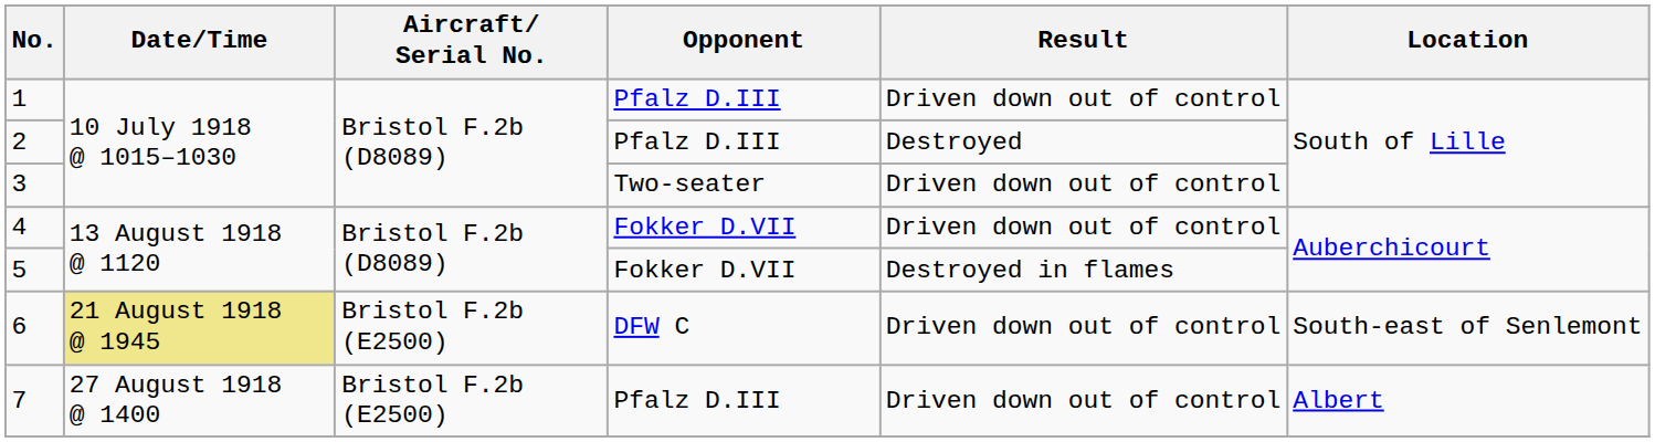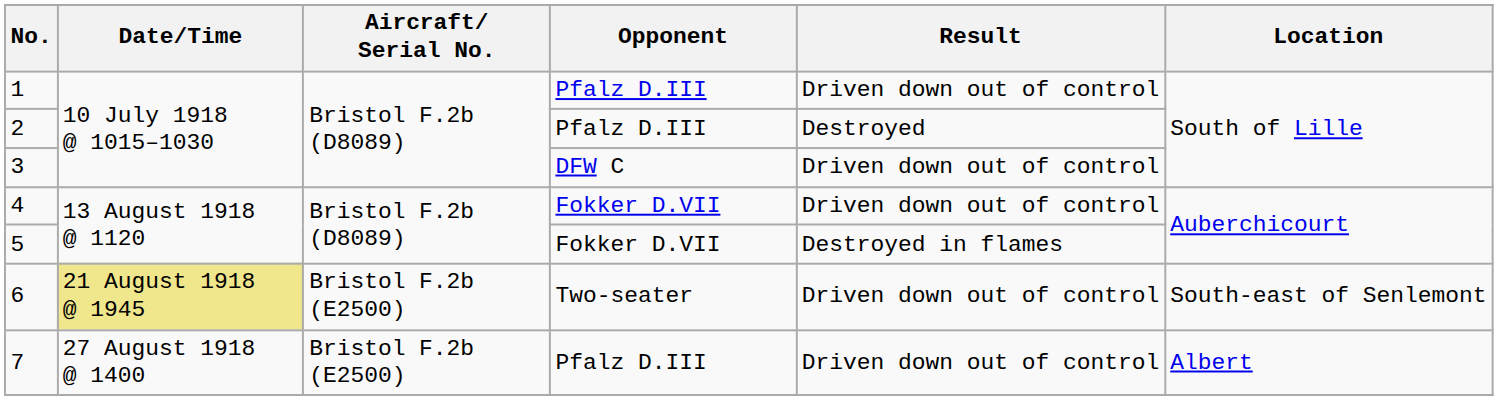 <table class="wikitable" style="font-size:90%;">
 <tr>
 </tr>
 <tr>
 <th>No.</th>
 <th width="120">Date/Time</th>
 <th width="120">Aircraft/<br>Serial No.</th>
 <th width="120">Opponent</th>
 <th>Result</th>
 <th>Location</th>
 </tr>
 <tr>
 <td>1</td>
 <td rowspan="3">10 July 1918<br>@ 1015–1030</td>
 <td rowspan="3">Bristol F.2b<br>(D8089)</td>
 <td><a href='#'>Pfalz D.III</a></td>
 <td>Driven down out of control</td>
 <td rowspan="3">South of <a href='#'>Lille</a></td>
 </tr>
 <tr>
 <td>2</td>
 <td>Pfalz D.III</td>
 <td>Destroyed</td>
 </tr>
 <tr>
 <td>3</td>
-<td>Two-seater</td>
+<td><a href='#'>DFW</a> C</td>
 <td>Driven down out of control</td>
 </tr>
 <tr>
 <td>4</td>
 <td rowspan="2">13 August 1918<br>@ 1120</td>
 <td rowspan="2">Bristol F.2b<br>(D8089)</td>
 <td><a href='#'>Fokker D.VII</a></td>
 <td>Driven down out of control</td>
 <td rowspan="2"><a href='#'>Auberchicourt</a></td>
 </tr>
 <tr>
 <td>5</td>
 <td>Fokker D.VII</td>
 <td>Destroyed in flames</td>
 </tr>
 <tr>
 <td>6</td>
 <td style="background: khaki;">21 August 1918<br>@ 1945</td>
 <td>Bristol F.2b<br>(E2500)</td>
-<td><a href='#'>DFW</a> C</td>
+<td>Two-seater</td>
 <td>Driven down out of control</td>
 <td>South-east of Senlemont</td>
 </tr>
 <tr>
 <td>7</td>
 <td>27 August 1918<br>@ 1400</td>
 <td>Bristol F.2b<br>(E2500)</td>
 <td>Pfalz D.III</td>
 <td>Driven down out of control</td>
 <td><a href='#'>Albert</a></td>
 </tr>
 <tr>
 </tr>
 </table>
